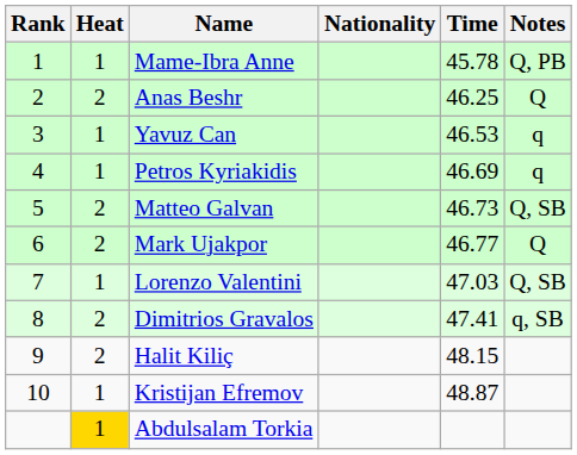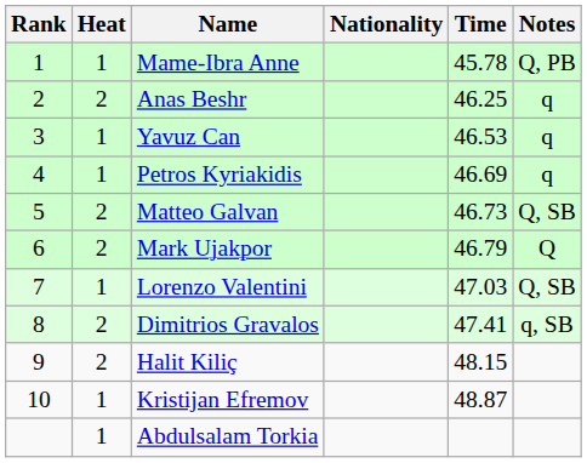 <table class="wikitable sortable" style="text-align:center">
 <tr>
 <th>Rank</th>
 <th>Heat</th>
 <th>Name</th>
 <th>Nationality</th>
 <th>Time</th>
 <th>Notes</th>
 </tr>
 <tr bgcolor=ccffcc>
 <td>1</td>
 <td>1</td>
 <td align=left><a href='#'>Mame-Ibra Anne</a></td>
 <td align=left></td>
 <td>45.78</td>
 <td>Q, PB</td>
 </tr>
 <tr bgcolor=ccffcc>
 <td>2</td>
 <td>2</td>
 <td align=left><a href='#'>Anas Beshr</a></td>
 <td align=left></td>
 <td>46.25</td>
-<td>Q</td>
+<td>q</td>
 </tr>
 <tr bgcolor=ccffcc>
 <td>3</td>
 <td>1</td>
 <td align=left><a href='#'>Yavuz Can</a></td>
 <td align=left></td>
 <td>46.53</td>
 <td>q</td>
 </tr>
 <tr bgcolor=ccffcc>
 <td>4</td>
 <td>1</td>
 <td align=left><a href='#'>Petros Kyriakidis</a></td>
 <td align=left></td>
 <td>46.69</td>
 <td>q</td>
 </tr>
 <tr bgcolor=ccffcc>
 <td>5</td>
 <td>2</td>
 <td align=left><a href='#'>Matteo Galvan</a></td>
 <td align=left></td>
 <td>46.73</td>
 <td>Q, SB</td>
 </tr>
 <tr bgcolor=ccffcc>
 <td>6</td>
 <td>2</td>
 <td align=left><a href='#'>Mark Ujakpor</a></td>
 <td align=left></td>
-<td>46.77</td>
+<td>46.79</td>
 <td>Q</td>
 </tr>
 <tr bgcolor=ddffdd>
 <td>7</td>
 <td>1</td>
 <td align=left><a href='#'>Lorenzo Valentini</a></td>
 <td align=left></td>
 <td>47.03</td>
 <td>Q, SB</td>
 </tr>
 <tr bgcolor=ddffdd>
 <td>8</td>
 <td>2</td>
 <td align=left><a href='#'>Dimitrios Gravalos</a></td>
 <td align=left></td>
 <td>47.41</td>
 <td>q, SB</td>
 </tr>
 <tr>
 <td>9</td>
 <td>2</td>
 <td align=left><a href='#'>Halit Kiliç</a></td>
 <td align=left></td>
 <td>48.15</td>
 <td></td>
 </tr>
 <tr>
 <td>10</td>
 <td>1</td>
 <td align=left><a href='#'>Kristijan Efremov</a></td>
 <td align=left></td>
 <td>48.87</td>
 <td></td>
 </tr>
 <tr>
 <td></td>
-<td style="background: gold;">1</td>
+<td>1</td>
 <td align=left><a href='#'>Abdulsalam Torkia</a></td>
 <td align=left></td>
 <td></td>
 <td></td>
 </tr>
 </table>
